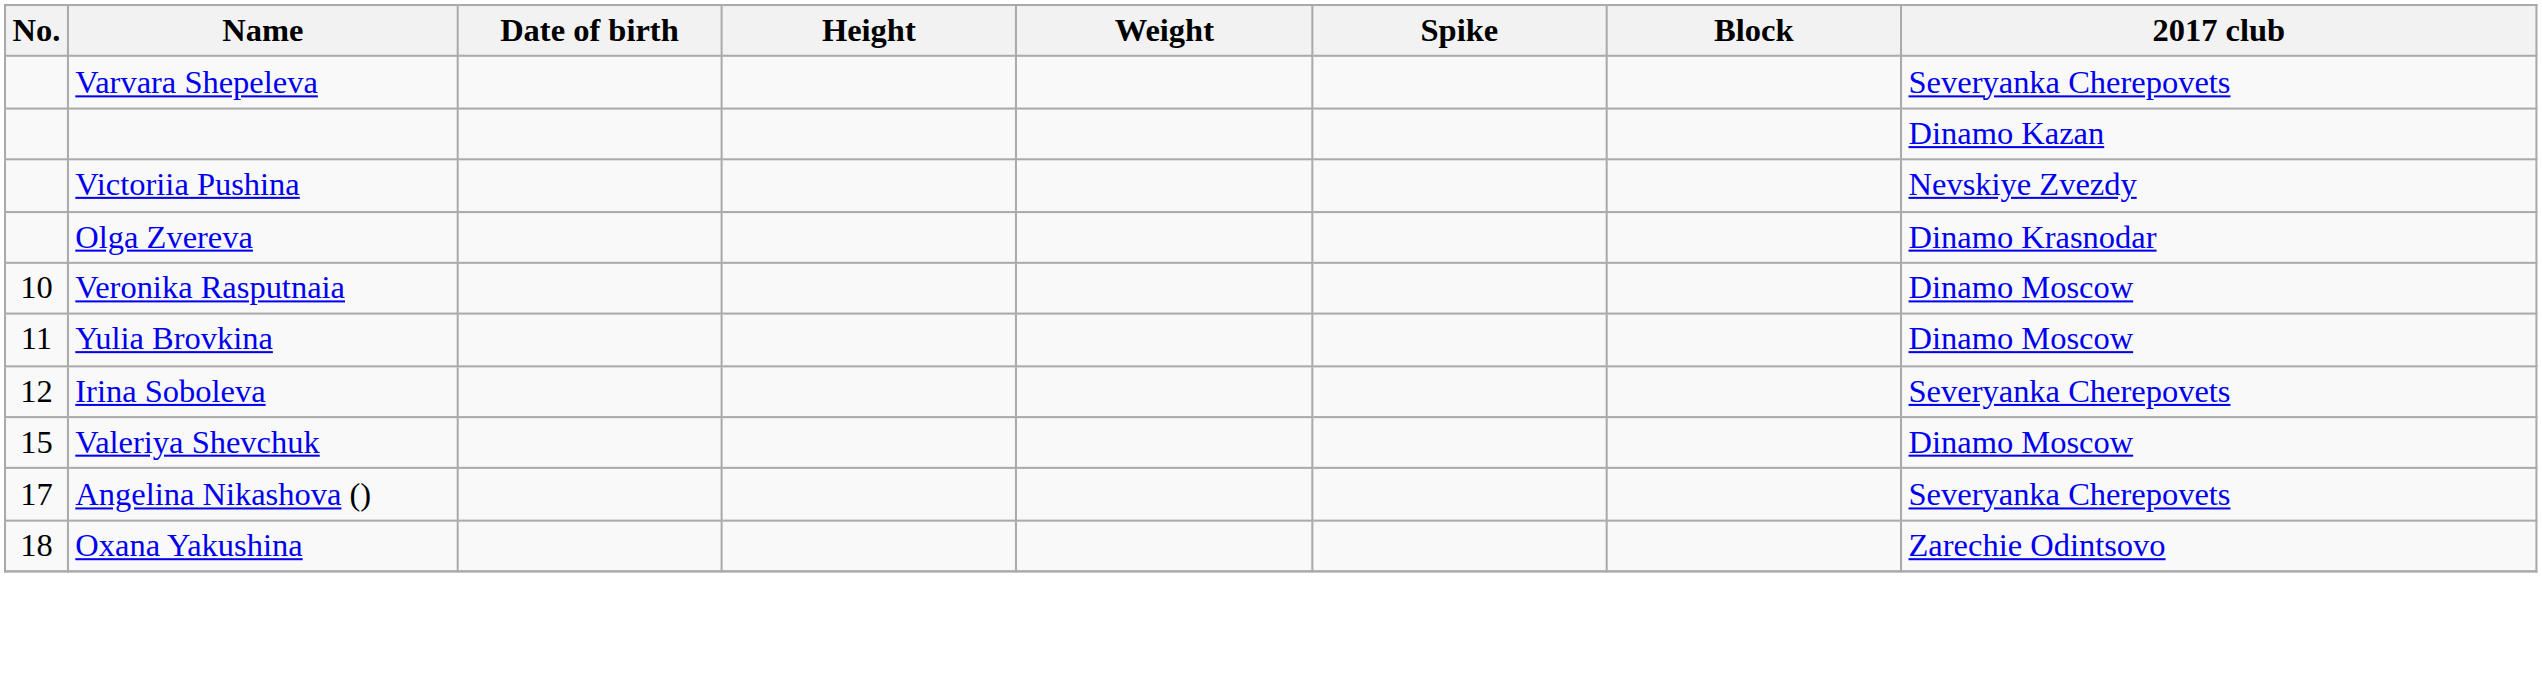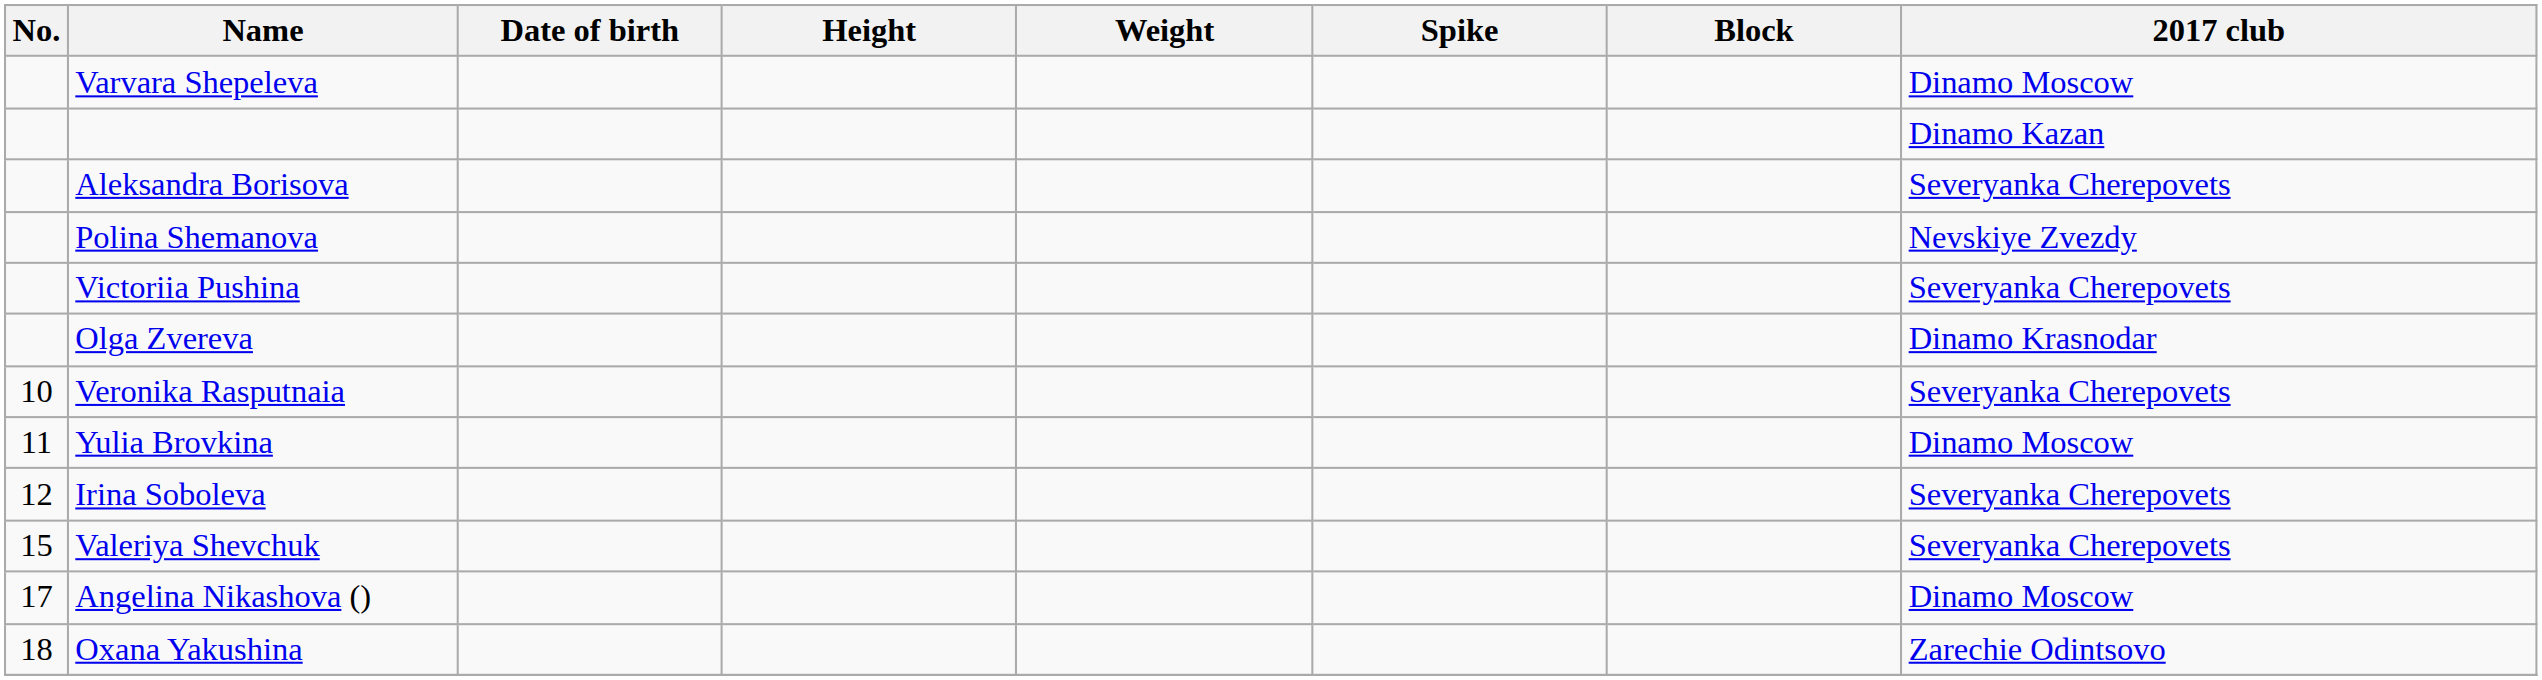 <table class="wikitable sortable" style="font-size:100%; text-align:center;">
 <tr>
 <th>No.</th>
 <th style="width:12em">Name</th>
 <th style="width:8em">Date of birth</th>
 <th style="width:9em">Height</th>
 <th style="width:9em">Weight</th>
 <th style="width:9em">Spike</th>
 <th style="width:9em">Block</th>
 <th style="width:20em">2017 club</th>
 </tr>
 <tr>
 <td></td>
 <td align=left><a href='#'>Varvara Shepeleva</a></td>
 <td align=right></td>
 <td></td>
 <td></td>
 <td></td>
 <td></td>
-<td align=left> <a href='#'>Severyanka Cherepovets</a></td>
+<td align=left> <a href='#'>Dinamo Moscow</a></td>
 </tr>
 <tr>
 <td></td>
 <td align=left></td>
 <td align=right></td>
 <td></td>
 <td></td>
 <td></td>
 <td></td>
 <td align=left> <a href='#'>Dinamo Kazan</a></td>
 </tr>
 <tr>
 <td></td>
+<td align=left><a href='#'>Aleksandra Borisova</a></td>
+<td align=right></td>
+<td></td>
+<td></td>
+<td></td>
+<td></td>
+<td align=left> <a href='#'>Severyanka Cherepovets</a></td>
+</tr>
+<tr>
+<td></td>
+<td align=left><a href='#'>Polina Shemanova</a></td>
+<td align=right></td>
+<td></td>
+<td></td>
+<td></td>
+<td></td>
+<td align=left> <a href='#'>Nevskiye Zvezdy</a></td>
+</tr>
+<tr>
+<td></td>
 <td align=left><a href='#'>Victoriia Pushina</a></td>
 <td align=right></td>
 <td></td>
 <td></td>
 <td></td>
 <td></td>
-<td align=left> <a href='#'>Nevskiye Zvezdy</a></td>
+<td align=left> <a href='#'>Severyanka Cherepovets</a></td>
 </tr>
 <tr>
 <td></td>
 <td align=left><a href='#'>Olga Zvereva</a></td>
 <td align=right></td>
 <td></td>
 <td></td>
 <td></td>
 <td></td>
 <td align=left> <a href='#'>Dinamo Krasnodar</a></td>
 </tr>
 <tr>
 <td>10</td>
 <td align=left><a href='#'>Veronika Rasputnaia</a></td>
 <td align=right></td>
 <td></td>
 <td></td>
 <td></td>
 <td></td>
-<td align=left> <a href='#'>Dinamo Moscow</a></td>
+<td align=left> <a href='#'>Severyanka Cherepovets</a></td>
 </tr>
 <tr>
 <td>11</td>
 <td align=left><a href='#'>Yulia Brovkina</a></td>
 <td align=right></td>
 <td></td>
 <td></td>
 <td></td>
 <td></td>
 <td align=left> <a href='#'>Dinamo Moscow</a></td>
 </tr>
 <tr>
 <td>12</td>
 <td align=left><a href='#'>Irina Soboleva</a></td>
 <td align=right></td>
 <td></td>
 <td></td>
 <td></td>
 <td></td>
 <td align=left> <a href='#'>Severyanka Cherepovets</a></td>
 </tr>
 <tr>
 <td>15</td>
 <td align=left><a href='#'>Valeriya Shevchuk</a></td>
 <td align=right></td>
 <td></td>
 <td></td>
 <td></td>
 <td></td>
-<td align=left> <a href='#'>Dinamo Moscow</a></td>
+<td align=left> <a href='#'>Severyanka Cherepovets</a></td>
 </tr>
 <tr>
 <td>17</td>
 <td align=left><a href='#'>Angelina Nikashova</a> ()</td>
 <td align=right></td>
 <td></td>
 <td></td>
 <td></td>
 <td></td>
-<td align=left> <a href='#'>Severyanka Cherepovets</a></td>
+<td align=left> <a href='#'>Dinamo Moscow</a></td>
 </tr>
 <tr>
 <td>18</td>
 <td align=left><a href='#'>Oxana Yakushina</a></td>
 <td align=right></td>
 <td></td>
 <td></td>
 <td></td>
 <td></td>
 <td align=left> <a href='#'>Zarechie Odintsovo</a></td>
 </tr>
 <tr>
 </tr>
 </table>
